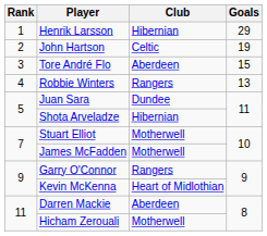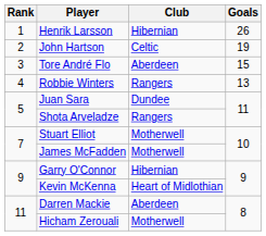 <table class="wikitable">
 <tr>
 <th>Rank</th>
 <th>Player</th>
 <th>Club</th>
 <th>Goals</th>
 </tr>
 <tr>
 <td align=center>1</td>
 <td> <a href='#'>Henrik Larsson</a></td>
 <td><a href='#'>Hibernian</a></td>
-<td align=center>29</td>
+<td align=center>26</td>
 </tr>
 <tr>
 <td align=center>2</td>
 <td> <a href='#'>John Hartson</a></td>
 <td><a href='#'>Celtic</a></td>
 <td align=center>19</td>
 </tr>
 <tr>
 <td align=center>3</td>
 <td> <a href='#'>Tore André Flo</a></td>
 <td><a href='#'>Aberdeen</a></td>
 <td align=center>15</td>
 </tr>
 <tr>
 <td align=center>4</td>
 <td> <a href='#'>Robbie Winters</a></td>
 <td><a href='#'>Rangers</a></td>
 <td align=center>13</td>
 </tr>
 <tr>
 <td rowspan=2 align=center>5</td>
 <td> <a href='#'>Juan Sara</a></td>
 <td><a href='#'>Dundee</a></td>
 <td rowspan=2 align=center>11</td>
 </tr>
 <tr>
 <td> <a href='#'>Shota Arveladze</a></td>
-<td><a href='#'>Hibernian</a></td>
+<td><a href='#'>Rangers</a></td>
 </tr>
 <tr>
 <td rowspan=2 align=center>7</td>
 <td> <a href='#'>Stuart Elliot</a></td>
 <td><a href='#'>Motherwell</a></td>
 <td rowspan=2 align=center>10</td>
 </tr>
 <tr>
 <td> <a href='#'>James McFadden</a></td>
 <td><a href='#'>Motherwell</a></td>
 </tr>
 <tr>
 <td rowspan=2 align=center>9</td>
 <td> <a href='#'>Garry O'Connor</a></td>
-<td><a href='#'>Rangers</a></td>
+<td><a href='#'>Hibernian</a></td>
 <td rowspan=2 align=center>9</td>
 </tr>
 <tr>
 <td> <a href='#'>Kevin McKenna</a></td>
 <td><a href='#'>Heart of Midlothian</a></td>
 </tr>
 <tr>
 <td rowspan=2 align=center>11</td>
 <td> <a href='#'>Darren Mackie</a></td>
 <td><a href='#'>Aberdeen</a></td>
 <td rowspan=2 align=center>8</td>
 </tr>
 <tr>
 <td> <a href='#'>Hicham Zerouali</a></td>
 <td><a href='#'>Motherwell</a></td>
 </tr>
 </table>
